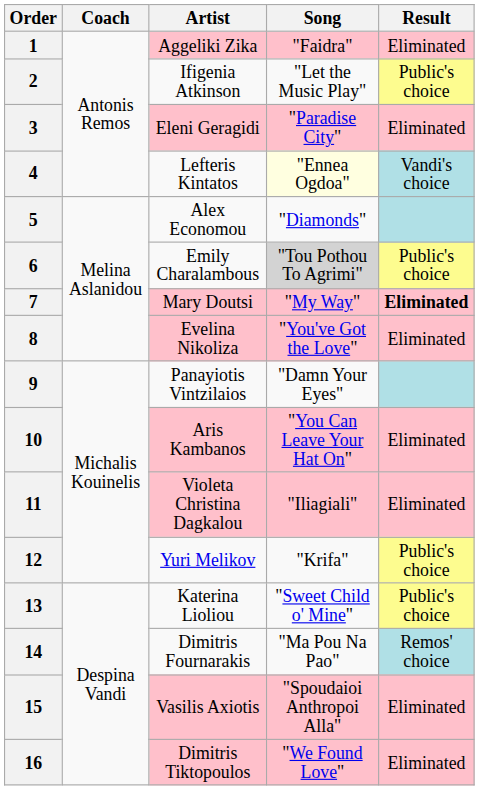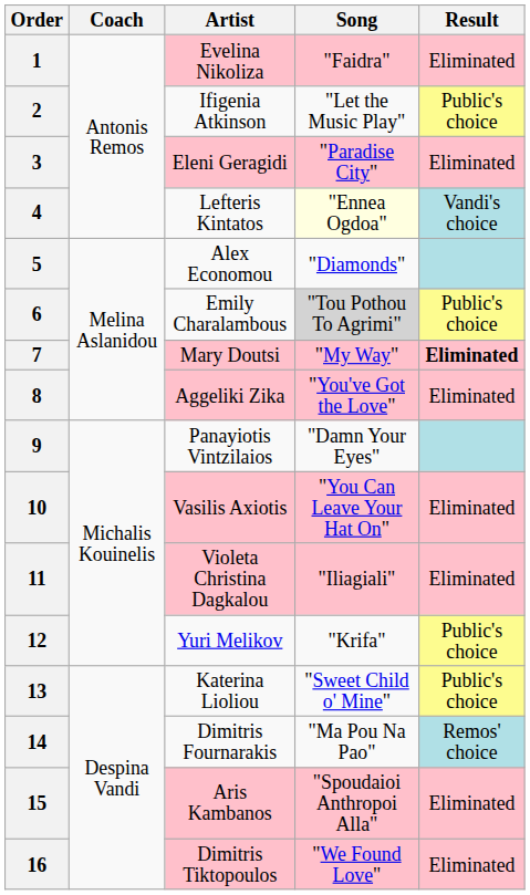 <table class="wikitable" style="text-align:center; line-height:17px; width:68%;">
 <tr>
 <th width="05%">Order</th>
 <th width="15%">Coach</th>
 <th width="17%">Artist</th>
 <th width="22%">Song</th>
 <th width="10%">Result</th>
 </tr>
 <tr>
 <th>1</th>
 <td rowspan="4">Antonis Remos</td>
-<td style="background:pink;">Aggeliki Zika</td>
+<td style="background:pink;">Evelina Nikoliza</td>
 <td style="background:pink;">"Faidra"</td>
 <td style="background:pink;">Eliminated</td>
 </tr>
 <tr>
 <th>2</th>
 <td>Ifigenia Atkinson</td>
 <td>"Let the Music Play"</td>
 <td style="background:#fdfc8f;">Public's choice</td>
 </tr>
 <tr>
 <th>3</th>
 <td style="background:pink;">Eleni Geragidi</td>
 <td style="background:pink;">"<a href='#'>Paradise City</a>"</td>
 <td style="background:pink;">Eliminated</td>
 </tr>
 <tr>
 <th>4</th>
 <td>Lefteris Kintatos</td>
 <td style="background: lightyellow;">"Ennea Ogdoa"</td>
 <td style="background:#B0E0E6;">Vandi's choice</td>
 </tr>
 <tr>
 <th>5</th>
 <td rowspan="4">Melina Aslanidou</td>
 <td>Alex Economou</td>
 <td>"<a href='#'>Diamonds</a>"</td>
 <td style="background:#B0E0E6;"></td>
 </tr>
 <tr>
 <th>6</th>
 <td>Emily Charalambous</td>
 <td style="background: lightgrey;">"Tou Pothou To Agrimi"</td>
 <td style="background:#fdfc8f;">Public's choice</td>
 </tr>
 <tr>
 <th>7</th>
 <td style="background:pink;">Mary Doutsi</td>
 <td style="background:pink;">"<a href='#'>My Way</a>"</td>
 <td style="background:pink;"><strong>Eliminated</strong></td>
 </tr>
 <tr>
 <th>8</th>
-<td style="background:pink;">Evelina Nikoliza</td>
+<td style="background:pink;">Aggeliki Zika</td>
 <td style="background:pink;">"<a href='#'>You've Got the Love</a>"</td>
 <td style="background:pink;">Eliminated</td>
 </tr>
 <tr>
 <th>9</th>
 <td rowspan="4">Michalis Kouinelis</td>
 <td>Panayiotis Vintzilaios</td>
 <td>"Damn Your Eyes"</td>
 <td style="background:#B0E0E6;"></td>
 </tr>
 <tr>
 <th>10</th>
-<td style="background:pink;">Aris Kambanos</td>
+<td style="background:pink;">Vasilis Axiotis</td>
 <td style="background:pink;">"<a href='#'>You Can Leave Your Hat On</a>"</td>
 <td style="background:pink;">Eliminated</td>
 </tr>
 <tr>
 <th>11</th>
 <td style="background:pink;">Violeta Christina Dagkalou</td>
 <td style="background:pink;">"Iliagiali"</td>
 <td style="background:pink;">Eliminated</td>
 </tr>
 <tr>
 <th>12</th>
 <td><a href='#'>Yuri Melikov</a></td>
 <td>"Krifa"</td>
 <td style="background:#fdfc8f;">Public's choice</td>
 </tr>
 <tr>
 <th>13</th>
 <td rowspan="4">Despina Vandi</td>
 <td>Katerina Lioliou</td>
 <td>"<a href='#'>Sweet Child o' Mine</a>"</td>
 <td style="background:#fdfc8f;">Public's choice</td>
 </tr>
 <tr>
 <th>14</th>
 <td>Dimitris Fournarakis</td>
 <td>"Ma Pou Na Pao"</td>
 <td style="background:#B0E0E6;">Remos' choice</td>
 </tr>
 <tr>
 <th>15</th>
-<td style="background:pink;">Vasilis Axiotis</td>
+<td style="background:pink;">Aris Kambanos</td>
 <td style="background:pink;">"Spoudaioi Anthropoi Alla"</td>
 <td style="background:pink;">Eliminated</td>
 </tr>
 <tr>
 <th>16</th>
 <td style="background:pink;">Dimitris Tiktopoulos</td>
 <td style="background:pink;">"<a href='#'>We Found Love</a>"</td>
 <td style="background:pink;">Eliminated</td>
 </tr>
 </table>
